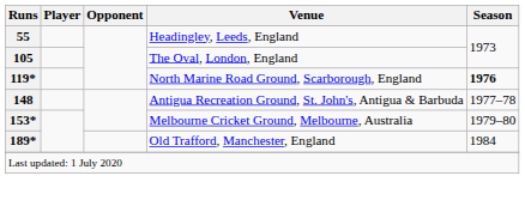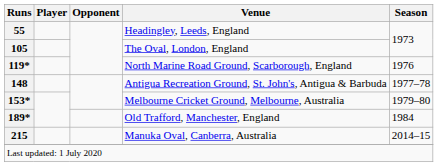 <table class="wikitable plainrowheaders sortable">
 <tr>
 <th scope=col>Runs</th>
 <th scope=col>Player</th>
 <th scope=col>Opponent</th>
 <th scope=col>Venue</th>
 <th scope=col>Season</th>
 </tr>
 <tr>
 <th>55</th>
 <td></td>
 <td rowspan=3></td>
 <td><a href='#'>Headingley</a>, <a href='#'>Leeds</a>, England</td>
 <td rowspan=2>1973</td>
 </tr>
 <tr>
 <th>105</th>
 <td></td>
 <td><a href='#'>The Oval</a>, <a href='#'>London</a>, England</td>
 </tr>
 <tr>
 <th>119*</th>
 <td></td>
 <td><a href='#'>North Marine Road Ground</a>, <a href='#'>Scarborough</a>, England</td>
-<td><strong>1976</strong></td>
+<td>1976</td>
 </tr>
 <tr>
 <th>148</th>
 <td></td>
 <td rowspan=2></td>
 <td><a href='#'>Antigua Recreation Ground</a>, <a href='#'>St. John's</a>, Antigua & Barbuda</td>
 <td>1977–78</td>
 </tr>
 <tr>
 <th>153*</th>
 <td rowspan=2></td>
 <td><a href='#'>Melbourne Cricket Ground</a>, <a href='#'>Melbourne</a>, Australia</td>
 <td>1979–80</td>
 </tr>
 <tr>
 <th>189*</th>
 <td></td>
 <td><a href='#'>Old Trafford</a>, <a href='#'>Manchester</a>, England</td>
 <td>1984</td>
 </tr>
 <tr>
+<th>215</th>
+<td></td>
+<td></td>
+<td><a href='#'>Manuka Oval</a>, <a href='#'>Canberra</a>, Australia</td>
+<td>2014–15 </td>
+</tr>
+<tr>
 </tr>
 <tr class=sortbottom>
 <td colspan=5><small>Last updated: 1 July 2020</small></td>
 </tr>
 </table>
